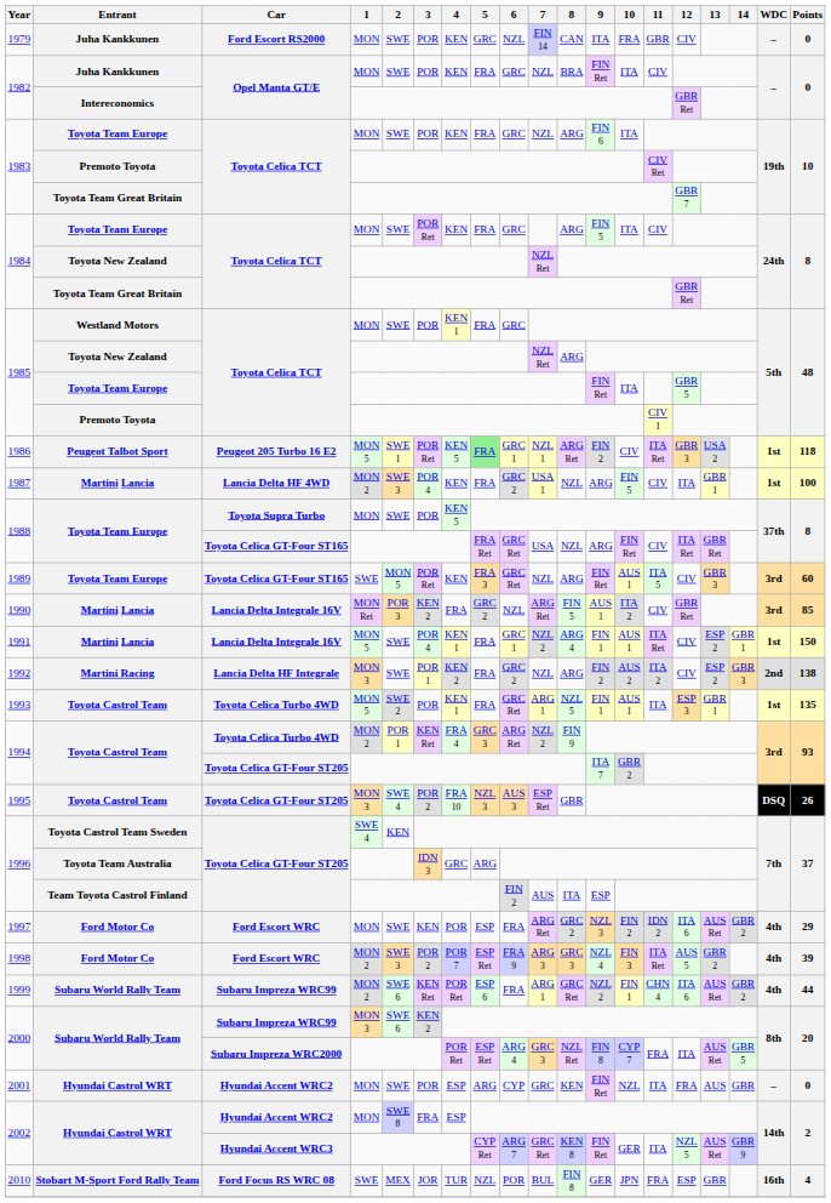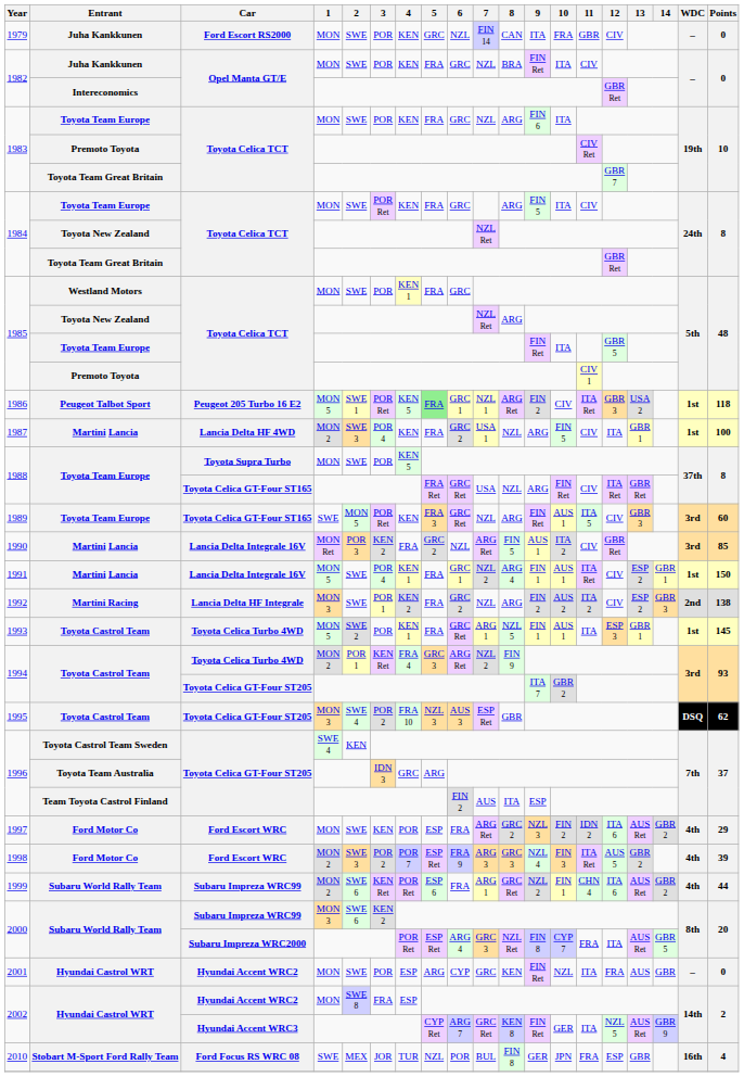 <table class="wikitable" style="text-align:center; font-size:85%">
 <tr>
 <th>Year</th>
 <th>Entrant</th>
 <th>Car</th>
 <th>1</th>
 <th>2</th>
 <th>3</th>
 <th>4</th>
 <th>5</th>
 <th>6</th>
 <th>7</th>
 <th>8</th>
 <th>9</th>
 <th>10</th>
 <th>11</th>
 <th>12</th>
 <th>13</th>
 <th>14</th>
 <th>WDC</th>
 <th>Points</th>
 </tr>
 <tr>
 <td><a href='#'>1979</a></td>
 <th nowrap>Juha Kankkunen</th>
 <th nowrap><a href='#'>Ford Escort RS2000</a></th>
 <td><a href='#'>MON</a></td>
 <td><a href='#'>SWE</a></td>
 <td><a href='#'>POR</a></td>
 <td><a href='#'>KEN</a></td>
 <td><a href='#'>GRC</a></td>
 <td><a href='#'>NZL</a></td>
 <td style="background:#CFCFFF;"><a href='#'>FIN</a><br><small>14</small></td>
 <td><a href='#'>CAN</a></td>
 <td><a href='#'>ITA</a></td>
 <td><a href='#'>FRA</a></td>
 <td><a href='#'>GBR</a></td>
 <td><a href='#'>CIV</a></td>
 <td colspan=2></td>
 <th>–</th>
 <th>0</th>
 </tr>
 <tr>
 <td rowspan="2"><a href='#'>1982</a></td>
 <th nowrap>Juha Kankkunen</th>
 <th rowspan="2" nowrap><a href='#'>Opel Manta GT/E</a></th>
 <td><a href='#'>MON</a></td>
 <td><a href='#'>SWE</a></td>
 <td><a href='#'>POR</a></td>
 <td><a href='#'>KEN</a></td>
 <td><a href='#'>FRA</a></td>
 <td><a href='#'>GRC</a></td>
 <td><a href='#'>NZL</a></td>
 <td><a href='#'>BRA</a></td>
 <td style="background:#EFCFFF;"><a href='#'>FIN</a><br><small>Ret</small></td>
 <td><a href='#'>ITA</a></td>
 <td><a href='#'>CIV</a></td>
 <td colspan=3></td>
 <th rowspan="2">–</th>
 <th rowspan="2">0</th>
 </tr>
 <tr>
 <th nowrap>Intereconomics</th>
 <td colspan=11></td>
 <td style="background:#EFCFFF;"><a href='#'>GBR</a><br><small>Ret</small></td>
 <td colspan=2></td>
 </tr>
 <tr>
 <td rowspan=3><a href='#'>1983</a></td>
 <th nowrap><a href='#'>Toyota Team Europe</a></th>
 <th rowspan=3 nowrap><a href='#'>Toyota Celica TCT</a></th>
 <td><a href='#'>MON</a></td>
 <td><a href='#'>SWE</a></td>
 <td><a href='#'>POR</a></td>
 <td><a href='#'>KEN</a></td>
 <td><a href='#'>FRA</a></td>
 <td><a href='#'>GRC</a></td>
 <td><a href='#'>NZL</a></td>
 <td><a href='#'>ARG</a></td>
 <td style="background:#DFFFDF;"><a href='#'>FIN</a><br><small>6</small></td>
 <td><a href='#'>ITA</a></td>
 <td colspan=4></td>
 <th rowspan="3">19th</th>
 <th rowspan="3">10</th>
 </tr>
 <tr>
 <th nowrap>Premoto Toyota</th>
 <td colspan=10></td>
 <td style="background:#EFCFFF;"><a href='#'>CIV</a><br><small>Ret</small></td>
 <td colspan=3></td>
 </tr>
 <tr>
 <th nowrap>Toyota Team Great Britain</th>
 <td colspan=11></td>
 <td style="background:#DFFFDF;"><a href='#'>GBR</a><br><small>7</small></td>
 <td colspan=2></td>
 </tr>
 <tr>
 <td rowspan=3><a href='#'>1984</a></td>
 <th nowrap><a href='#'>Toyota Team Europe</a></th>
 <th rowspan=3 nowrap><a href='#'>Toyota Celica TCT</a></th>
 <td><a href='#'>MON</a></td>
 <td><a href='#'>SWE</a></td>
 <td style="background:#EFCFFF;"><a href='#'>POR</a><br><small>Ret</small></td>
 <td><a href='#'>KEN</a></td>
 <td><a href='#'>FRA</a></td>
 <td><a href='#'>GRC</a></td>
 <td></td>
 <td><a href='#'>ARG</a></td>
 <td style="background:#DFFFDF;"><a href='#'>FIN</a><br><small>5</small></td>
 <td><a href='#'>ITA</a></td>
 <td><a href='#'>CIV</a></td>
 <td colspan=3></td>
 <th rowspan="3">24th</th>
 <th rowspan="3">8</th>
 </tr>
 <tr>
 <th nowrap>Toyota New Zealand</th>
 <td colspan=6></td>
 <td style="background:#EFCFFF;"><a href='#'>NZL</a><br><small>Ret</small></td>
 <td colspan=7></td>
 </tr>
 <tr>
 <th nowrap>Toyota Team Great Britain</th>
 <td colspan=11></td>
 <td style="background:#EFCFFF;"><a href='#'>GBR</a><br><small>Ret</small></td>
 <td colspan=2></td>
 </tr>
 <tr>
 <td rowspan=4><a href='#'>1985</a></td>
 <th nowrap>Westland Motors</th>
 <th rowspan=4 nowrap><a href='#'>Toyota Celica TCT</a></th>
 <td><a href='#'>MON</a></td>
 <td><a href='#'>SWE</a></td>
 <td><a href='#'>POR</a></td>
 <td style="background:#FFFFBF;"><a href='#'>KEN</a><br><small>1</small></td>
 <td><a href='#'>FRA</a></td>
 <td><a href='#'>GRC</a></td>
 <td colspan=8></td>
 <th rowspan="4">5th</th>
 <th rowspan="4">48</th>
 </tr>
 <tr>
 <th nowrap>Toyota New Zealand</th>
 <td colspan=6></td>
 <td style="background:#EFCFFF;"><a href='#'>NZL</a><br><small>Ret</small></td>
 <td><a href='#'>ARG</a></td>
 <td colspan=6></td>
 </tr>
 <tr>
 <th nowrap><a href='#'>Toyota Team Europe</a></th>
 <td colspan=8></td>
 <td style="background:#EFCFFF;"><a href='#'>FIN</a><br><small>Ret</small></td>
 <td><a href='#'>ITA</a></td>
 <td></td>
 <td style="background:#DFFFDF;"><a href='#'>GBR</a><br><small>5</small></td>
 <td colspan=2></td>
 </tr>
 <tr>
 <th nowrap>Premoto Toyota</th>
 <td colspan=10></td>
 <td style="background:#FFFFBF;"><a href='#'>CIV</a><br><small>1</small></td>
 <td colspan=3></td>
 </tr>
 <tr>
 <td><a href='#'>1986</a></td>
 <th nowrap><a href='#'>Peugeot Talbot Sport</a></th>
 <th nowrap><a href='#'>Peugeot 205 Turbo 16 E2</a></th>
 <td style="background:#DFFFDF;"><a href='#'>MON</a><br><small>5</small></td>
 <td style="background:#FFFFBF;"><a href='#'>SWE</a><br><small>1</small></td>
 <td style="background:#EFCFFF;"><a href='#'>POR</a><br><small>Ret</small></td>
 <td style="background:#DFFFDF;"><a href='#'>KEN</a><br><small>5</small></td>
 <td style="background: lightgreen;"><a href='#'>FRA</a></td>
 <td style="background:#FFFFBF;"><a href='#'>GRC</a><br><small>1</small></td>
 <td style="background:#FFFFBF;"><a href='#'>NZL</a><br><small>1</small></td>
 <td style="background:#EFCFFF;"><a href='#'>ARG</a><br><small>Ret</small></td>
 <td style="background:#DFDFDF;"><a href='#'>FIN</a><br><small>2</small></td>
 <td><a href='#'>CIV</a></td>
 <td style="background:#EFCFFF;"><a href='#'>ITA</a><br><small>Ret</small></td>
 <td style="background:#FFDF9F;"><a href='#'>GBR</a><br><small>3</small></td>
 <td style="background:#DFDFDF;"><a href='#'>USA</a><br><small>2</small></td>
 <td></td>
 <td style="background:#FFFFBF;"><strong>1st</strong></td>
 <td style="background:#FFFFBF;"><strong>118</strong></td>
 </tr>
 <tr>
 <td><a href='#'>1987</a></td>
 <th nowrap><a href='#'>Martini</a> <a href='#'>Lancia</a></th>
 <th nowrap><a href='#'>Lancia Delta HF 4WD</a></th>
 <td style="background:#DFDFDF;"><a href='#'>MON</a><br><small>2</small></td>
 <td style="background:#FFDF9F;"><a href='#'>SWE</a><br><small>3</small></td>
 <td style="background:#DFFFDF;"><a href='#'>POR</a><br><small>4</small></td>
 <td><a href='#'>KEN</a></td>
 <td><a href='#'>FRA</a></td>
 <td style="background:#DFDFDF;"><a href='#'>GRC</a><br><small>2</small></td>
 <td style="background:#FFFFBF;"><a href='#'>USA</a><br><small>1</small></td>
 <td><a href='#'>NZL</a></td>
 <td><a href='#'>ARG</a></td>
 <td style="background:#DFFFDF;"><a href='#'>FIN</a><br><small>5</small></td>
 <td><a href='#'>CIV</a></td>
 <td><a href='#'>ITA</a></td>
 <td style="background:#FFFFBF;"><a href='#'>GBR</a><br><small>1</small></td>
 <td></td>
 <td style="background:#FFFFBF;"><strong>1st</strong></td>
 <td style="background:#FFFFBF;"><strong>100</strong></td>
 </tr>
 <tr>
 <td rowspan="2"><a href='#'>1988</a></td>
 <th rowspan="2" nowrap><a href='#'>Toyota Team Europe</a></th>
 <th nowrap><a href='#'>Toyota Supra Turbo</a></th>
 <td><a href='#'>MON</a></td>
 <td><a href='#'>SWE</a></td>
 <td><a href='#'>POR</a></td>
 <td style="background:#DFFFDF;"><a href='#'>KEN</a><br><small>5</small></td>
 <td colspan=10></td>
 <th rowspan="2">37th</th>
 <th rowspan="2">8</th>
 </tr>
 <tr>
 <th nowrap><a href='#'>Toyota Celica GT-Four ST165</a></th>
 <td colspan=4></td>
 <td style="background:#EFCFFF;"><a href='#'>FRA</a><br><small>Ret</small></td>
 <td style="background:#EFCFFF;"><a href='#'>GRC</a><br><small>Ret</small></td>
 <td><a href='#'>USA</a></td>
 <td><a href='#'>NZL</a></td>
 <td><a href='#'>ARG</a></td>
 <td style="background:#EFCFFF;"><a href='#'>FIN</a><br><small>Ret</small></td>
 <td><a href='#'>CIV</a></td>
 <td style="background:#EFCFFF;"><a href='#'>ITA</a><br><small>Ret</small></td>
 <td style="background:#EFCFFF;"><a href='#'>GBR</a><br><small>Ret</small></td>
 <td></td>
 </tr>
 <tr>
 <td><a href='#'>1989</a></td>
 <th nowrap><a href='#'>Toyota Team Europe</a></th>
 <th nowrap><a href='#'>Toyota Celica GT-Four ST165</a></th>
 <td><a href='#'>SWE</a></td>
 <td style="background:#DFFFDF;"><a href='#'>MON</a><br><small>5</small></td>
 <td style="background:#EFCFFF;"><a href='#'>POR</a><br><small>Ret</small></td>
 <td><a href='#'>KEN</a></td>
 <td style="background:#FFDF9F;"><a href='#'>FRA</a><br><small>3</small></td>
 <td style="background:#EFCFFF;"><a href='#'>GRC</a><br><small>Ret</small></td>
 <td><a href='#'>NZL</a></td>
 <td><a href='#'>ARG</a></td>
 <td style="background:#EFCFFF;"><a href='#'>FIN</a><br><small>Ret</small></td>
 <td style="background:#FFFFBF;"><a href='#'>AUS</a><br><small>1</small></td>
 <td style="background:#DFFFDF;"><a href='#'>ITA</a><br><small>5</small></td>
 <td><a href='#'>CIV</a></td>
 <td style="background:#FFDF9F;"><a href='#'>GBR</a><br><small>3</small></td>
 <td></td>
 <td style="background:#FFDF9F;"><strong>3rd</strong></td>
 <td style="background:#FFDF9F;"><strong>60</strong></td>
 </tr>
 <tr>
 <td><a href='#'>1990</a></td>
 <th nowrap><a href='#'>Martini</a> <a href='#'>Lancia</a></th>
 <th nowrap><a href='#'>Lancia Delta Integrale 16V</a></th>
 <td style="background:#EFCFFF;"><a href='#'>MON</a><br><small>Ret</small></td>
 <td style="background:#FFDF9F;"><a href='#'>POR</a><br><small>3</small></td>
 <td style="background:#DFDFDF;"><a href='#'>KEN</a><br><small>2</small></td>
 <td><a href='#'>FRA</a></td>
 <td style="background:#DFDFDF;"><a href='#'>GRC</a><br><small>2</small></td>
 <td><a href='#'>NZL</a></td>
 <td style="background:#EFCFFF;"><a href='#'>ARG</a><br><small>Ret</small></td>
 <td style="background:#DFFFDF;"><a href='#'>FIN</a><br><small>5</small></td>
 <td style="background:#FFFFBF;"><a href='#'>AUS</a><br><small>1</small></td>
 <td style="background:#DFDFDF;"><a href='#'>ITA</a><br><small>2</small></td>
 <td><a href='#'>CIV</a></td>
 <td style="background:#EFCFFF;"><a href='#'>GBR</a><br><small>Ret</small></td>
 <td colspan=2></td>
 <td style="background:#FFDF9F;"><strong>3rd</strong></td>
 <td style="background:#FFDF9F;"><strong>85</strong></td>
 </tr>
 <tr>
 <td><a href='#'>1991</a></td>
 <th nowrap><a href='#'>Martini</a> <a href='#'>Lancia</a></th>
 <th nowrap><a href='#'>Lancia Delta Integrale 16V</a></th>
 <td style="background:#DFFFDF;"><a href='#'>MON</a><br><small>5</small></td>
 <td><a href='#'>SWE</a></td>
 <td style="background:#DFFFDF;"><a href='#'>POR</a><br><small>4</small></td>
 <td style="background:#FFFFBF;"><a href='#'>KEN</a><br><small>1</small></td>
 <td><a href='#'>FRA</a></td>
 <td style="background:#FFFFBF;"><a href='#'>GRC</a><br><small>1</small></td>
 <td style="background:#DFDFDF;"><a href='#'>NZL</a><br><small>2</small></td>
 <td style="background:#DFFFDF;"><a href='#'>ARG</a><br><small>4</small></td>
 <td style="background:#FFFFBF;"><a href='#'>FIN</a><br><small>1</small></td>
 <td style="background:#FFFFBF;"><a href='#'>AUS</a><br><small>1</small></td>
 <td style="background:#EFCFFF;"><a href='#'>ITA</a><br><small>Ret</small></td>
 <td><a href='#'>CIV</a></td>
 <td style="background:#DFDFDF;"><a href='#'>ESP</a><br><small>2</small></td>
 <td style="background:#FFFFBF;"><a href='#'>GBR</a><br><small>1</small></td>
 <td style="background:#FFFFBF;"><strong>1st</strong></td>
 <td style="background:#FFFFBF;"><strong>150</strong></td>
 </tr>
 <tr>
 <td><a href='#'>1992</a></td>
 <th nowrap><a href='#'>Martini Racing</a></th>
 <th nowrap><a href='#'>Lancia Delta HF Integrale</a></th>
 <td style="background:#FFDF9F;"><a href='#'>MON</a><br><small>3</small></td>
 <td><a href='#'>SWE</a></td>
 <td style="background:#FFFFBF;"><a href='#'>POR</a><br><small>1</small></td>
 <td style="background:#DFDFDF;"><a href='#'>KEN</a><br><small>2</small></td>
 <td><a href='#'>FRA</a></td>
 <td style="background:#DFDFDF;"><a href='#'>GRC</a><br><small>2</small></td>
 <td><a href='#'>NZL</a></td>
 <td><a href='#'>ARG</a></td>
 <td style="background:#DFDFDF;"><a href='#'>FIN</a><br><small>2</small></td>
 <td style="background:#DFDFDF;"><a href='#'>AUS</a><br><small>2</small></td>
 <td style="background:#DFDFDF;"><a href='#'>ITA</a><br><small>2</small></td>
 <td><a href='#'>CIV</a></td>
 <td style="background:#DFDFDF;"><a href='#'>ESP</a><br><small>2</small></td>
 <td style="background:#FFDF9F;"><a href='#'>GBR</a><br><small>3</small></td>
 <td style="background:#DFDFDF;"><strong>2nd</strong></td>
 <td style="background:#DFDFDF;"><strong>138</strong></td>
 </tr>
 <tr>
 <td><a href='#'>1993</a></td>
 <th nowrap><a href='#'>Toyota Castrol Team</a></th>
 <th nowrap><a href='#'>Toyota Celica Turbo 4WD</a></th>
 <td style="background:#DFFFDF;"><a href='#'>MON</a><br><small>5</small></td>
 <td style="background:#DFDFDF;"><a href='#'>SWE</a><br><small>2</small></td>
 <td><a href='#'>POR</a></td>
 <td style="background:#FFFFBF;"><a href='#'>KEN</a><br><small>1</small></td>
 <td><a href='#'>FRA</a></td>
 <td style="background:#EFCFFF;"><a href='#'>GRC</a><br><small>Ret</small></td>
 <td style="background:#FFFFBF;"><a href='#'>ARG</a><br><small>1</small></td>
 <td style="background:#DFFFDF;"><a href='#'>NZL</a><br><small>5</small></td>
 <td style="background:#FFFFBF;"><a href='#'>FIN</a><br><small>1</small></td>
 <td style="background:#FFFFBF;"><a href='#'>AUS</a><br><small>1</small></td>
 <td><a href='#'>ITA</a></td>
 <td style="background:#FFDF9F;"><a href='#'>ESP</a><br><small>3</small></td>
 <td style="background:#FFFFBF;"><a href='#'>GBR</a><br><small>1</small></td>
 <td></td>
 <td style="background:#FFFFBF;"><strong>1st</strong></td>
-<td style="background:#FFFFBF;"><strong>135</strong></td>
+<td style="background:#FFFFBF;"><strong>145</strong></td>
 </tr>
 <tr>
 <td rowspan="2"><a href='#'>1994</a></td>
 <th rowspan="2" nowrap><a href='#'>Toyota Castrol Team</a></th>
 <th nowrap><a href='#'>Toyota Celica Turbo 4WD</a></th>
 <td style="background:#DFDFDF;"><a href='#'>MON</a><br><small>2</small></td>
 <td style="background:#FFFFBF;"><a href='#'>POR</a><br><small>1</small></td>
 <td style="background:#EFCFFF;"><a href='#'>KEN</a><br><small>Ret</small></td>
 <td style="background:#DFFFDF;"><a href='#'>FRA</a><br><small>4</small></td>
 <td style="background:#FFDF9F;"><a href='#'>GRC</a><br><small>3</small></td>
 <td style="background:#EFCFFF;"><a href='#'>ARG</a><br><small>Ret</small></td>
 <td style="background:#DFDFDF;"><a href='#'>NZL</a><br><small>2</small></td>
 <td style="background:#DFFFDF;"><a href='#'>FIN</a><br><small>9</small></td>
 <td colspan=6></td>
 <td rowspan="2" style="background:#FFDF9F;"><strong>3rd</strong></td>
 <td rowspan="2" style="background:#FFDF9F;"><strong>93</strong></td>
 </tr>
 <tr>
 <th nowrap><a href='#'>Toyota Celica GT-Four ST205</a></th>
 <td colspan=8></td>
 <td style="background:#DFFFDF;"><a href='#'>ITA</a><br><small>7</small></td>
 <td style="background:#DFDFDF;"><a href='#'>GBR</a><br><small>2</small></td>
 <td colspan=4></td>
 </tr>
 <tr>
 <td><a href='#'>1995</a></td>
 <th nowrap><a href='#'>Toyota Castrol Team</a></th>
 <th nowrap><a href='#'>Toyota Celica GT-Four ST205</a></th>
 <td style="background:#FFDF9F;"><a href='#'>MON</a><br><small>3</small></td>
 <td style="background:#DFFFDF;"><a href='#'>SWE</a><br><small>4</small></td>
 <td style="background:#DFDFDF;"><a href='#'>POR</a><br><small>2</small></td>
 <td style="background:#DFFFDF;"><a href='#'>FRA</a><br><small>10</small></td>
 <td style="background:#FFDF9F;"><a href='#'>NZL</a><br><small>3</small></td>
 <td style="background:#FFDF9F;"><a href='#'>AUS</a><br><small>3</small></td>
 <td style="background:#EFCFFF;"><a href='#'>ESP</a><br><small>Ret</small></td>
 <td><a href='#'>GBR</a></td>
 <td colspan=6></td>
 <td style="background:#000000; color:#ffffff"><strong>DSQ</strong></td>
-<td style="background:#000000; color:#ffffff"><strong>26</strong></td>
+<td style="background:#000000; color:#ffffff"><strong>62</strong></td>
 </tr>
 <tr>
 <td rowspan=3><a href='#'>1996</a></td>
 <th nowrap>Toyota Castrol Team Sweden</th>
 <th rowspan=3 nowrap><a href='#'>Toyota Celica GT-Four ST205</a></th>
 <td style="background:#DFFFDF;"><a href='#'>SWE</a><br><small>4</small></td>
 <td><a href='#'>KEN</a></td>
 <td colspan=12></td>
 <th rowspan="3">7th</th>
 <th rowspan="3">37</th>
 </tr>
 <tr>
 <th nowrap>Toyota Team Australia</th>
 <td colspan=2></td>
 <td style="background:#FFDF9F;"><a href='#'>IDN</a><br><small>3</small></td>
 <td><a href='#'>GRC</a></td>
 <td><a href='#'>ARG</a></td>
 <td colspan=9></td>
 </tr>
 <tr>
 <th nowrap>Team Toyota Castrol Finland</th>
 <td colspan=5></td>
 <td style="background:#DFDFDF;"><a href='#'>FIN</a><br><small>2</small></td>
 <td><a href='#'>AUS</a></td>
 <td><a href='#'>ITA</a></td>
 <td><a href='#'>ESP</a></td>
 <td colspan=5></td>
 </tr>
 <tr>
 <td><a href='#'>1997</a></td>
 <th nowrap><a href='#'>Ford Motor Co</a></th>
 <th nowrap><a href='#'>Ford Escort WRC</a></th>
 <td><a href='#'>MON</a></td>
 <td><a href='#'>SWE</a></td>
 <td><a href='#'>KEN</a></td>
 <td><a href='#'>POR</a></td>
 <td><a href='#'>ESP</a></td>
 <td><a href='#'>FRA</a></td>
 <td style="background:#EFCFFF;"><a href='#'>ARG</a><br><small>Ret</small></td>
 <td style="background:#DFDFDF;"><a href='#'>GRC</a><br><small>2</small></td>
 <td style="background:#FFDF9F;"><a href='#'>NZL</a><br><small>3</small></td>
 <td style="background:#DFDFDF;"><a href='#'>FIN</a><br><small>2</small></td>
 <td style="background:#DFDFDF;"><a href='#'>IDN</a><br><small>2</small></td>
 <td style="background:#DFFFDF;"><a href='#'>ITA</a><br><small>6</small></td>
 <td style="background:#EFCFFF;"><a href='#'>AUS</a><br><small>Ret</small></td>
 <td style="background:#DFDFDF;"><a href='#'>GBR</a><br><small>2</small></td>
 <th>4th</th>
 <th>29</th>
 </tr>
 <tr>
 <td><a href='#'>1998</a></td>
 <th nowrap><a href='#'>Ford Motor Co</a></th>
 <th nowrap><a href='#'>Ford Escort WRC</a></th>
 <td style="background:#DFDFDF;"><a href='#'>MON</a><br><small>2</small></td>
 <td style="background:#FFDF9F;"><a href='#'>SWE</a><br><small>3</small></td>
 <td style="background:#DFDFDF;"><a href='#'>POR</a><br><small>2</small></td>
 <td style="background:#CFCFFF;"><a href='#'>POR</a><br><small>7</small></td>
 <td style="background:#EFCFFF;"><a href='#'>ESP</a><br><small>Ret</small></td>
 <td style="background:#CFCFFF;"><a href='#'>FRA</a><br><small>9</small></td>
 <td style="background:#FFDF9F;"><a href='#'>ARG</a><br><small>3</small></td>
 <td style="background:#FFDF9F;"><a href='#'>GRC</a><br><small>3</small></td>
 <td style="background:#DFFFDF;"><a href='#'>NZL</a><br><small>4</small></td>
 <td style="background:#FFDF9F;"><a href='#'>FIN</a><br><small>3</small></td>
 <td style="background:#EFCFFF;"><a href='#'>ITA</a><br><small>Ret</small></td>
 <td style="background:#DFFFDF;"><a href='#'>AUS</a><br><small>5</small></td>
 <td style="background:#DFDFDF;"><a href='#'>GBR</a><br><small>2</small></td>
 <td></td>
 <th>4th</th>
 <th>39</th>
 </tr>
 <tr>
 <td><a href='#'>1999</a></td>
 <th nowrap><a href='#'>Subaru World Rally Team</a></th>
 <th nowrap><a href='#'>Subaru Impreza WRC99</a></th>
 <td style="background:#DFDFDF;"><a href='#'>MON</a><br><small>2</small></td>
 <td style="background:#DFFFDF;"><a href='#'>SWE</a><br><small>6</small></td>
 <td style="background:#EFCFFF;"><a href='#'>KEN</a><br><small>Ret</small></td>
 <td style="background:#EFCFFF;"><a href='#'>POR</a><br><small>Ret</small></td>
 <td style="background:#DFFFDF;"><a href='#'>ESP</a><br><small>6</small></td>
 <td><a href='#'>FRA</a></td>
 <td style="background:#FFFFBF;"><a href='#'>ARG</a><br><small>1</small></td>
 <td style="background:#EFCFFF;"><a href='#'>GRC</a><br><small>Ret</small></td>
 <td style="background:#DFDFDF;"><a href='#'>NZL</a><br><small>2</small></td>
 <td style="background:#FFFFBF;"><a href='#'>FIN</a><br><small>1</small></td>
 <td style="background:#DFFFDF;"><a href='#'>CHN</a><br><small>4</small></td>
 <td style="background:#DFFFDF;"><a href='#'>ITA</a><br><small>6</small></td>
 <td style="background:#EFCFFF;"><a href='#'>AUS</a><br><small>Ret</small></td>
 <td style="background:#DFDFDF;"><a href='#'>GBR</a><br><small>2</small></td>
 <th>4th</th>
 <th>44</th>
 </tr>
 <tr>
 <td rowspan=2><a href='#'>2000</a></td>
 <th rowspan=2 nowrap><a href='#'>Subaru World Rally Team</a></th>
 <th nowrap><a href='#'>Subaru Impreza WRC99</a></th>
 <td style="background:#FFDF9F;"><a href='#'>MON</a><br><small>3</small></td>
 <td style="background:#DFFFDF;"><a href='#'>SWE</a><br><small>6</small></td>
 <td style="background:#DFDFDF;"><a href='#'>KEN</a><br><small>2</small></td>
 <td colspan=11></td>
 <th rowspan="2">8th</th>
 <th rowspan="2">20</th>
 </tr>
 <tr>
 <th nowrap><a href='#'>Subaru Impreza WRC2000</a></th>
 <td colspan=3></td>
 <td style="background:#EFCFFF;"><a href='#'>POR</a><br><small>Ret</small></td>
 <td style="background:#EFCFFF;"><a href='#'>ESP</a><br><small>Ret</small></td>
 <td style="background:#DFFFDF;"><a href='#'>ARG</a><br><small>4</small></td>
 <td style="background:#FFDF9F;"><a href='#'>GRC</a><br><small>3</small></td>
 <td style="background:#EFCFFF;"><a href='#'>NZL</a><br><small>Ret</small></td>
 <td style="background:#CFCFFF;"><a href='#'>FIN</a><br><small>8</small></td>
 <td style="background:#CFCFFF;"><a href='#'>CYP</a><br><small>7</small></td>
 <td><a href='#'>FRA</a></td>
 <td><a href='#'>ITA</a></td>
 <td style="background:#EFCFFF;"><a href='#'>AUS</a><br><small>Ret</small></td>
 <td style="background:#DFFFDF;"><a href='#'>GBR</a><br><small>5</small></td>
 </tr>
 <tr>
 <td><a href='#'>2001</a></td>
 <th nowrap><a href='#'>Hyundai Castrol WRT</a></th>
 <th nowrap><a href='#'>Hyundai Accent WRC2</a></th>
 <td><a href='#'>MON</a></td>
 <td><a href='#'>SWE</a></td>
 <td><a href='#'>POR</a></td>
 <td><a href='#'>ESP</a></td>
 <td><a href='#'>ARG</a></td>
 <td><a href='#'>CYP</a></td>
 <td><a href='#'>GRC</a></td>
 <td><a href='#'>KEN</a></td>
 <td style="background:#EFCFFF;"><a href='#'>FIN</a><br><small>Ret</small></td>
 <td><a href='#'>NZL</a></td>
 <td><a href='#'>ITA</a></td>
 <td><a href='#'>FRA</a></td>
 <td><a href='#'>AUS</a></td>
 <td><a href='#'>GBR</a></td>
 <th>–</th>
 <th>0</th>
 </tr>
 <tr>
 <td rowspan=2><a href='#'>2002</a></td>
 <th rowspan=2 nowrap><a href='#'>Hyundai Castrol WRT</a></th>
 <th nowrap><a href='#'>Hyundai Accent WRC2</a></th>
 <td><a href='#'>MON</a></td>
 <td style="background:#CFCFFF;"><a href='#'>SWE</a><br><small>8</small></td>
 <td><a href='#'>FRA</a></td>
 <td><a href='#'>ESP</a></td>
 <td colspan=10></td>
 <th rowspan="2">14th</th>
 <th rowspan="2">2</th>
 </tr>
 <tr>
 <th nowrap><a href='#'>Hyundai Accent WRC3</a></th>
 <td colspan=4></td>
 <td style="background:#EFCFFF;"><a href='#'>CYP</a><br><small>Ret</small></td>
 <td style="background:#CFCFFF;"><a href='#'>ARG</a><br><small>7</small></td>
 <td style="background:#EFCFFF;"><a href='#'>GRC</a><br><small>Ret</small></td>
 <td style="background:#CFCFFF;"><a href='#'>KEN</a><br><small>8</small></td>
 <td style="background:#EFCFFF;"><a href='#'>FIN</a><br><small>Ret</small></td>
 <td><a href='#'>GER</a></td>
 <td><a href='#'>ITA</a></td>
 <td style="background:#DFFFDF;"><a href='#'>NZL</a><br><small>5</small></td>
 <td style="background:#EFCFFF;"><a href='#'>AUS</a><br><small>Ret</small></td>
 <td style="background:#CFCFFF;"><a href='#'>GBR</a><br><small>9</small></td>
 </tr>
 <tr>
 <td><a href='#'>2010</a></td>
 <th nowrap><a href='#'>Stobart M-Sport Ford Rally Team</a></th>
 <th nowrap><a href='#'>Ford Focus RS WRC 08</a></th>
 <td><a href='#'>SWE</a></td>
 <td><a href='#'>MEX</a></td>
 <td><a href='#'>JOR</a></td>
 <td><a href='#'>TUR</a></td>
 <td><a href='#'>NZL</a></td>
 <td><a href='#'>POR</a></td>
 <td><a href='#'>BUL</a></td>
 <td style="background:#DFFFDF;"><a href='#'>FIN</a><br><small>8</small></td>
 <td><a href='#'>GER</a></td>
 <td><a href='#'>JPN</a></td>
 <td><a href='#'>FRA</a></td>
 <td><a href='#'>ESP</a></td>
 <td><a href='#'>GBR</a></td>
 <td></td>
 <th rowspan="1">16th</th>
 <th rowspan="1">4</th>
 </tr>
 <tr>
 </tr>
 </table>
